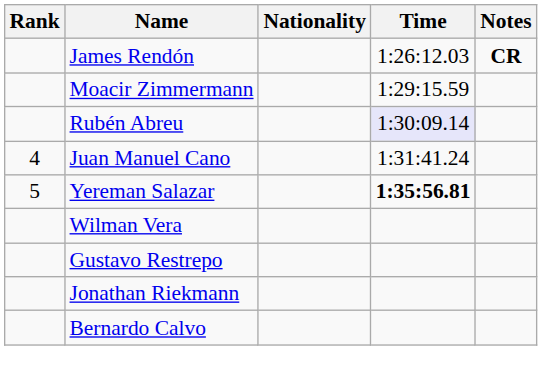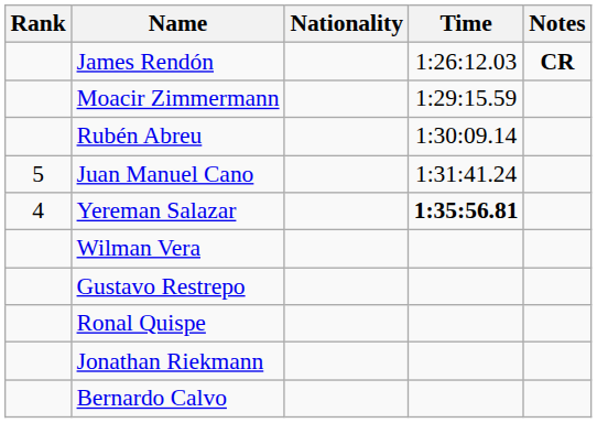 <table class="wikitable sortable" style="text-align:center">
 <tr>
 <th>Rank</th>
 <th>Name</th>
 <th>Nationality</th>
 <th>Time</th>
 <th>Notes</th>
 </tr>
 <tr>
 <td></td>
 <td align=left><a href='#'>James Rendón</a></td>
 <td align=left></td>
 <td>1:26:12.03</td>
 <td><strong>CR</strong></td>
 </tr>
 <tr>
 <td></td>
 <td align=left><a href='#'>Moacir Zimmermann</a></td>
 <td align=left></td>
 <td>1:29:15.59</td>
 <td></td>
 </tr>
 <tr>
 <td></td>
 <td align=left><a href='#'>Rubén Abreu</a></td>
 <td align=left></td>
-<td style="background: lavender;">1:30:09.14</td>
+<td>1:30:09.14</td>
 <td></td>
 </tr>
 <tr>
-<td>4</td>
+<td>5</td>
 <td align=left><a href='#'>Juan Manuel Cano</a></td>
 <td align=left></td>
 <td>1:31:41.24</td>
 <td></td>
 </tr>
 <tr>
-<td>5</td>
+<td>4</td>
 <td align=left><a href='#'>Yereman Salazar</a></td>
 <td align=left></td>
 <td><strong>1:35:56.81</strong></td>
 <td></td>
 </tr>
 <tr>
 <td></td>
 <td align=left><a href='#'>Wilman Vera</a></td>
 <td align=left></td>
 <td></td>
 <td></td>
 </tr>
 <tr>
 <td></td>
 <td align=left><a href='#'>Gustavo Restrepo</a></td>
 <td align=left></td>
 <td></td>
 <td></td>
 </tr>
 <tr>
 <td></td>
+<td align=left><a href='#'>Ronal Quispe</a></td>
+<td align=left></td>
+<td></td>
+<td></td>
+</tr>
+<tr>
+<td></td>
 <td align=left><a href='#'>Jonathan Riekmann</a></td>
 <td align=left></td>
 <td></td>
 <td></td>
 </tr>
 <tr>
 <td></td>
 <td align=left><a href='#'>Bernardo Calvo</a></td>
 <td align=left></td>
 <td></td>
 <td></td>
 </tr>
 </table>
